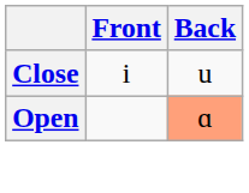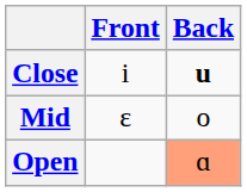 <table class="wikitable" style="text-align: center;">
 <tr>
 <th></th>
 <th><a href='#'>Front</a></th>
 <th><a href='#'>Back</a></th>
 </tr>
 <tr>
 <th><a href='#'>Close</a></th>
 <td>i</td>
-<td>u</td>
+<td><strong>u</strong></td>
+</tr>
+<tr>
+<th><a href='#'>Mid</a></th>
+<td>ɛ</td>
+<td>o</td>
 </tr>
 <tr>
 <th><a href='#'>Open</a></th>
 <td></td>
 <td style="background: lightsalmon;">ɑ</td>
 </tr>
 </table>
